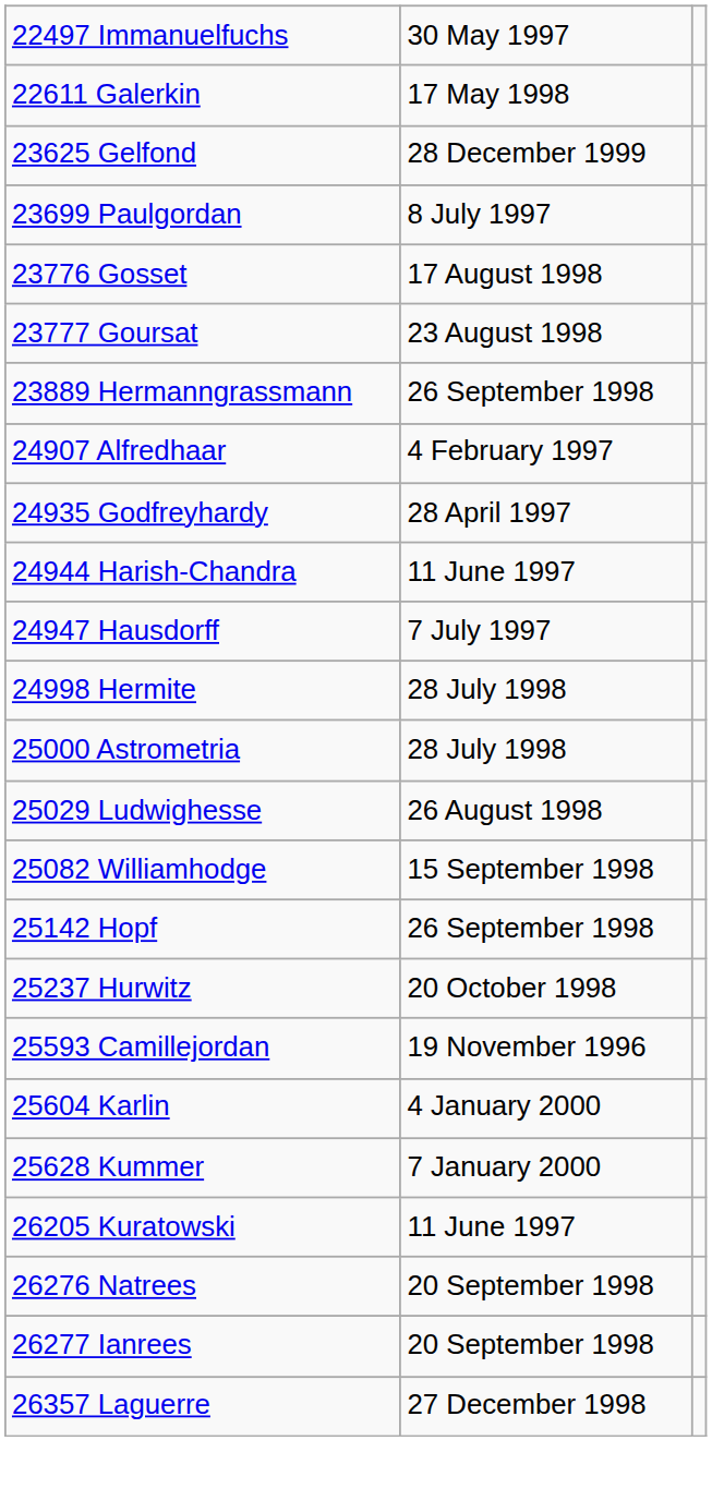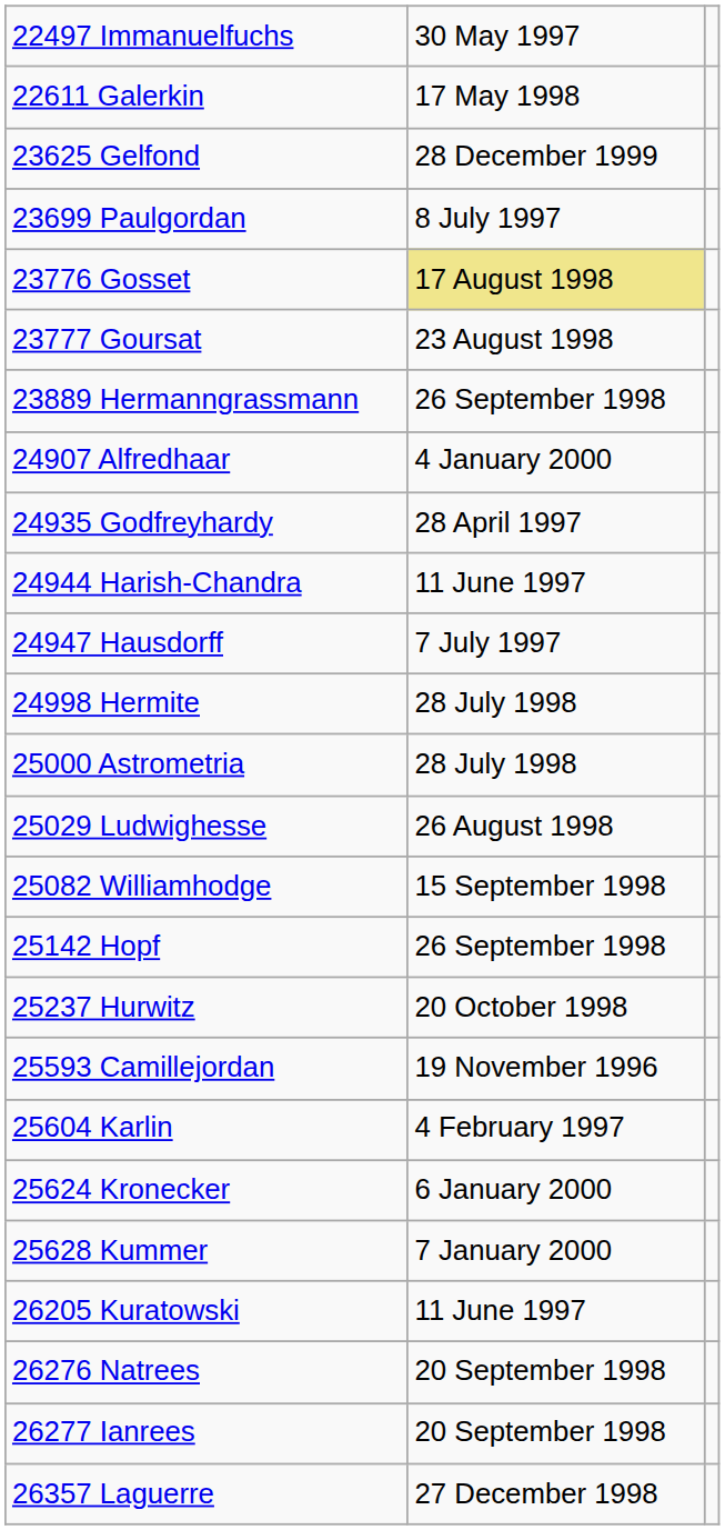 <table class="wikitable" style="font-size: 89%; float: left; width: 25em; margin-right: 1em; line-height: 1.65em">
 <tr>
 <td><a href='#'>22497 Immanuelfuchs</a></td>
 <td>30 May 1997</td>
 <td></td>
 </tr>
 <tr>
 <td><a href='#'>22611 Galerkin</a></td>
 <td>17 May 1998</td>
 <td></td>
 </tr>
 <tr>
 <td><a href='#'>23625 Gelfond</a></td>
 <td>28 December 1999</td>
 <td></td>
 </tr>
 <tr>
 <td><a href='#'>23699 Paulgordan</a></td>
 <td>8 July 1997</td>
 <td></td>
 </tr>
 <tr>
 <td><a href='#'>23776 Gosset</a></td>
-<td>17 August 1998</td>
+<td style="background: khaki;">17 August 1998</td>
 <td></td>
 </tr>
 <tr>
 <td><a href='#'>23777 Goursat</a></td>
 <td>23 August 1998</td>
 <td></td>
 </tr>
 <tr>
 <td><a href='#'>23889 Hermanngrassmann</a></td>
 <td>26 September 1998</td>
 <td></td>
 </tr>
 <tr>
 <td><a href='#'>24907 Alfredhaar</a></td>
-<td>4 February 1997</td>
+<td>4 January 2000</td>
 <td></td>
 </tr>
 <tr>
 <td><a href='#'>24935 Godfreyhardy</a></td>
 <td>28 April 1997</td>
 <td></td>
 </tr>
 <tr>
 <td><a href='#'>24944 Harish-Chandra</a></td>
 <td>11 June 1997</td>
 <td></td>
 </tr>
 <tr>
 <td><a href='#'>24947 Hausdorff</a></td>
 <td>7 July 1997</td>
 <td></td>
 </tr>
 <tr>
 <td><a href='#'>24998 Hermite</a></td>
 <td>28 July 1998</td>
 <td></td>
 </tr>
 <tr>
 <td><a href='#'>25000 Astrometria</a></td>
 <td>28 July 1998</td>
 <td></td>
 </tr>
 <tr>
 <td><a href='#'>25029 Ludwighesse</a></td>
 <td>26 August 1998</td>
 <td></td>
 </tr>
 <tr>
 <td><a href='#'>25082 Williamhodge</a></td>
 <td>15 September 1998</td>
 <td></td>
 </tr>
 <tr>
 <td><a href='#'>25142 Hopf</a></td>
 <td>26 September 1998</td>
 <td></td>
 </tr>
 <tr>
 <td><a href='#'>25237 Hurwitz</a></td>
 <td>20 October 1998</td>
 <td></td>
 </tr>
 <tr>
 <td><a href='#'>25593 Camillejordan</a></td>
 <td>19 November 1996</td>
 <td></td>
 </tr>
 <tr>
 <td><a href='#'>25604 Karlin</a></td>
-<td>4 January 2000</td>
+<td>4 February 1997</td>
+<td></td>
+</tr>
+<tr>
+<td><a href='#'>25624 Kronecker</a></td>
+<td>6 January 2000</td>
 <td></td>
 </tr>
 <tr>
 <td><a href='#'>25628 Kummer</a></td>
 <td>7 January 2000</td>
 <td></td>
 </tr>
 <tr>
 <td><a href='#'>26205 Kuratowski</a></td>
 <td>11 June 1997</td>
 <td></td>
 </tr>
 <tr>
 <td><a href='#'>26276 Natrees</a></td>
 <td>20 September 1998</td>
 <td></td>
 </tr>
 <tr>
 <td><a href='#'>26277 Ianrees</a></td>
 <td>20 September 1998</td>
 <td></td>
 </tr>
 <tr>
 <td><a href='#'>26357 Laguerre</a></td>
 <td>27 December 1998</td>
 <td></td>
 </tr>
 </table>
